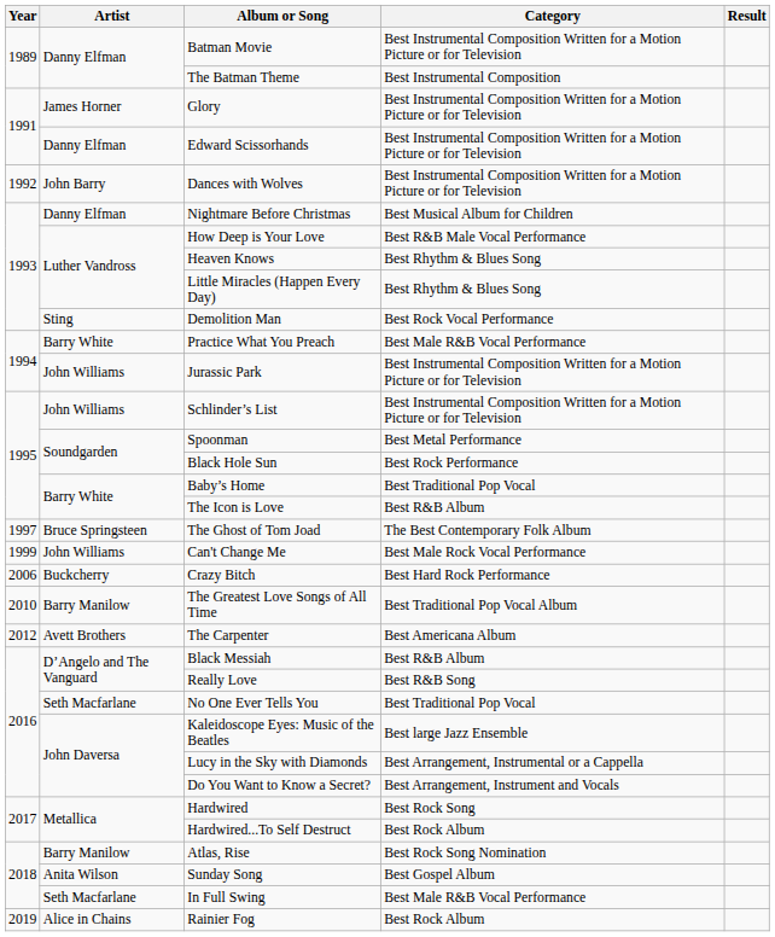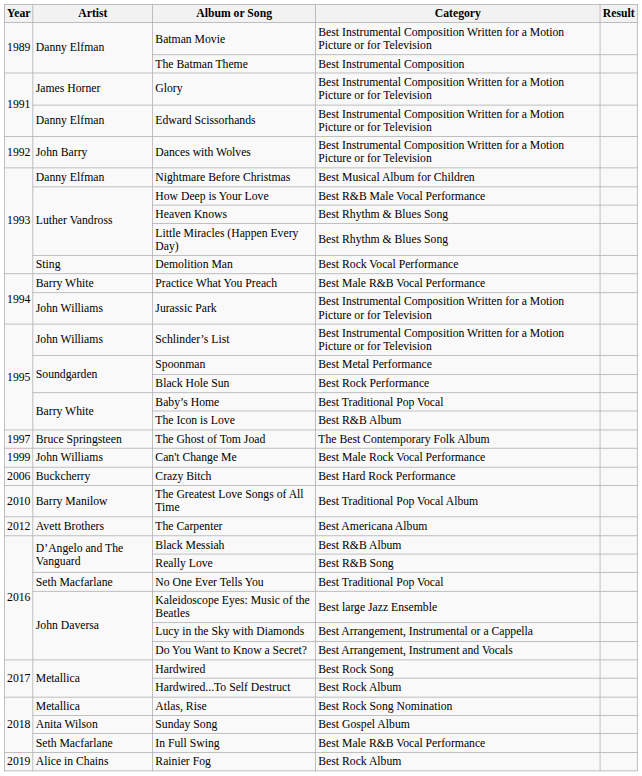 <table class="wikitable">
 <tr>
 <th>Year</th>
 <th>Artist</th>
 <th>Album or Song</th>
 <th>Category</th>
 <th>Result</th>
 </tr>
 <tr>
 <td rowspan="2">1989</td>
 <td rowspan="2">Danny Elfman</td>
 <td>Batman Movie</td>
 <td>Best Instrumental Composition Written for a Motion Picture or for Television</td>
 <td></td>
 </tr>
 <tr>
 <td>The Batman Theme</td>
 <td>Best Instrumental Composition</td>
 <td></td>
 </tr>
 <tr>
 <td rowspan="2">1991</td>
 <td>James Horner</td>
 <td>Glory</td>
 <td>Best Instrumental Composition Written for a Motion Picture or for Television</td>
 <td></td>
 </tr>
 <tr>
 <td>Danny Elfman</td>
 <td>Edward Scissorhands</td>
 <td>Best Instrumental Composition Written for a Motion Picture or for Television</td>
 <td></td>
 </tr>
 <tr>
 <td>1992</td>
 <td>John Barry</td>
 <td>Dances with Wolves</td>
 <td>Best Instrumental Composition Written for a Motion Picture or for Television</td>
 <td></td>
 </tr>
 <tr>
 <td rowspan="5">1993</td>
 <td>Danny Elfman</td>
 <td>Nightmare Before Christmas</td>
 <td>Best Musical Album for Children</td>
 <td></td>
 </tr>
 <tr>
 <td rowspan="3">Luther Vandross</td>
 <td>How Deep is Your Love</td>
 <td>Best R&B Male Vocal Performance</td>
 <td></td>
 </tr>
 <tr>
 <td>Heaven Knows</td>
 <td>Best Rhythm & Blues Song</td>
 <td></td>
 </tr>
 <tr>
 <td>Little Miracles (Happen Every Day)</td>
 <td>Best Rhythm & Blues Song</td>
 <td></td>
 </tr>
 <tr>
 <td>Sting</td>
 <td>Demolition Man</td>
 <td>Best Rock Vocal Performance</td>
 <td></td>
 </tr>
 <tr>
 <td rowspan="2">1994</td>
 <td>Barry White</td>
 <td>Practice What You Preach</td>
 <td>Best Male R&B Vocal Performance</td>
 <td></td>
 </tr>
 <tr>
 <td>John Williams</td>
 <td>Jurassic Park</td>
 <td>Best Instrumental Composition Written for a Motion Picture or for Television</td>
 <td></td>
 </tr>
 <tr>
 <td rowspan="5">1995</td>
 <td>John Williams</td>
 <td>Schlinder’s List</td>
 <td>Best Instrumental Composition Written for a Motion Picture or for Television</td>
 <td></td>
 </tr>
 <tr>
 <td rowspan="2">Soundgarden</td>
 <td>Spoonman</td>
 <td>Best Metal Performance</td>
 <td></td>
 </tr>
 <tr>
 <td>Black Hole Sun</td>
 <td>Best Rock Performance</td>
 <td></td>
 </tr>
 <tr>
 <td rowspan="2">Barry White</td>
 <td>Baby’s Home</td>
 <td>Best Traditional Pop Vocal</td>
 <td></td>
 </tr>
 <tr>
 <td>The Icon is Love</td>
 <td>Best R&B Album</td>
 <td></td>
 </tr>
 <tr>
 <td>1997</td>
 <td>Bruce Springsteen</td>
 <td>The Ghost of Tom Joad</td>
 <td>The Best Contemporary Folk Album</td>
 <td></td>
 </tr>
 <tr>
 <td>1999</td>
 <td>John Williams</td>
 <td>Can't Change Me</td>
 <td>Best Male Rock Vocal Performance</td>
 <td></td>
 </tr>
 <tr>
 <td>2006</td>
 <td>Buckcherry</td>
 <td>Crazy Bitch</td>
 <td>Best Hard Rock Performance</td>
 <td></td>
 </tr>
 <tr>
 <td>2010</td>
 <td>Barry Manilow</td>
 <td>The Greatest Love Songs of All Time</td>
 <td>Best Traditional Pop Vocal Album</td>
 <td></td>
 </tr>
 <tr>
 <td>2012</td>
 <td>Avett Brothers</td>
 <td>The Carpenter</td>
 <td>Best Americana Album</td>
 <td></td>
 </tr>
 <tr>
 <td rowspan="6">2016</td>
 <td rowspan="2">D’Angelo and The Vanguard</td>
 <td>Black Messiah</td>
 <td>Best R&B Album</td>
 <td></td>
 </tr>
 <tr>
 <td>Really Love</td>
 <td>Best R&B Song</td>
 <td></td>
 </tr>
 <tr>
 <td>Seth Macfarlane</td>
 <td>No One Ever Tells You</td>
 <td>Best Traditional Pop Vocal</td>
 <td></td>
 </tr>
 <tr>
 <td rowspan="3">John Daversa</td>
 <td>Kaleidoscope Eyes: Music of the Beatles</td>
 <td>Best large Jazz Ensemble</td>
 <td></td>
 </tr>
 <tr>
 <td>Lucy in the Sky with Diamonds</td>
 <td>Best Arrangement, Instrumental or a Cappella</td>
 <td></td>
 </tr>
 <tr>
 <td>Do You Want to Know a Secret?</td>
 <td>Best Arrangement, Instrument and Vocals</td>
 <td></td>
 </tr>
 <tr>
 <td rowspan="2">2017</td>
 <td rowspan="2">Metallica</td>
 <td>Hardwired</td>
 <td>Best Rock Song</td>
 <td></td>
 </tr>
 <tr>
 <td>Hardwired...To Self Destruct</td>
 <td>Best Rock Album</td>
 <td></td>
 </tr>
 <tr>
 <td rowspan="3">2018</td>
-<td>Barry Manilow</td>
+<td>Metallica</td>
 <td>Atlas, Rise</td>
 <td>Best Rock Song Nomination</td>
 <td></td>
 </tr>
 <tr>
 <td>Anita Wilson</td>
 <td>Sunday Song</td>
 <td>Best Gospel Album</td>
 <td></td>
 </tr>
 <tr>
 <td>Seth Macfarlane</td>
 <td>In Full Swing</td>
 <td>Best Male R&B Vocal Performance</td>
 <td></td>
 </tr>
 <tr>
 <td>2019</td>
 <td>Alice in Chains</td>
 <td>Rainier Fog</td>
 <td>Best Rock Album</td>
 <td></td>
 </tr>
 </table>
